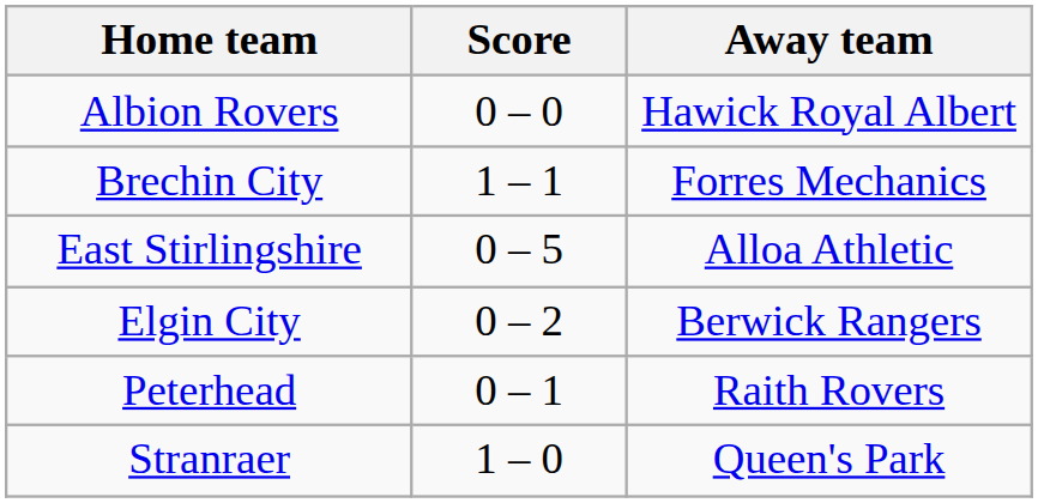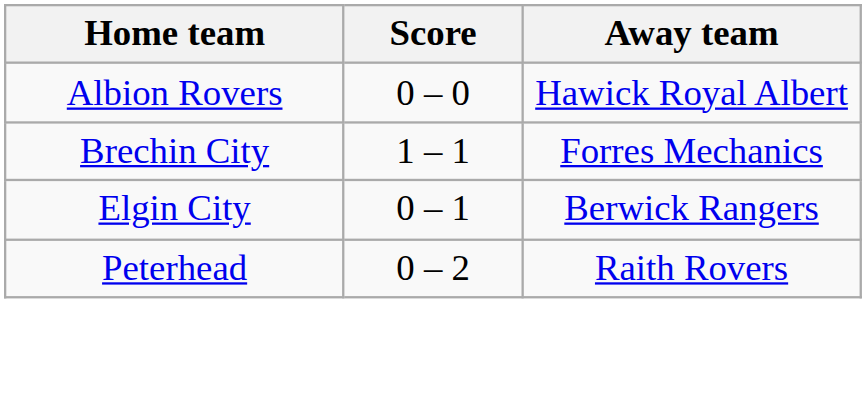 <table class="wikitable" style="text-align: center">
 <tr>
 <th width=140>Home team</th>
 <th width=70>Score</th>
 <th width=140>Away team</th>
 </tr>
 <tr>
 <td><a href='#'>Albion Rovers</a></td>
 <td>0 – 0</td>
 <td><a href='#'>Hawick Royal Albert</a></td>
 </tr>
 <tr>
 <td><a href='#'>Brechin City</a></td>
 <td>1 – 1</td>
 <td><a href='#'>Forres Mechanics</a></td>
 </tr>
 <tr>
-<td><a href='#'>East Stirlingshire</a></td>
-<td>0 – 5</td>
-<td><a href='#'>Alloa Athletic</a></td>
-</tr>
-<tr>
 <td><a href='#'>Elgin City</a></td>
-<td>0 – 2</td>
+<td>0 – 1</td>
 <td><a href='#'>Berwick Rangers</a></td>
 </tr>
 <tr>
 <td><a href='#'>Peterhead</a></td>
-<td>0 – 1</td>
+<td>0 – 2</td>
 <td><a href='#'>Raith Rovers</a></td>
 </tr>
-<tr>
-<td><a href='#'>Stranraer</a></td>
-<td>1 – 0</td>
-<td><a href='#'>Queen's Park</a></td>
-</tr>
 </table>
